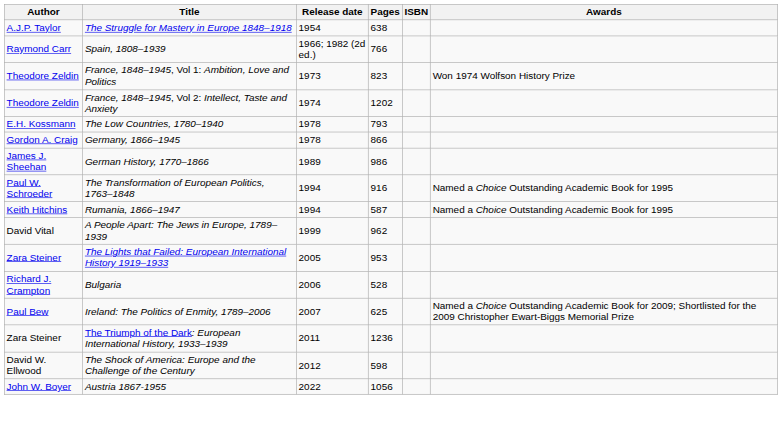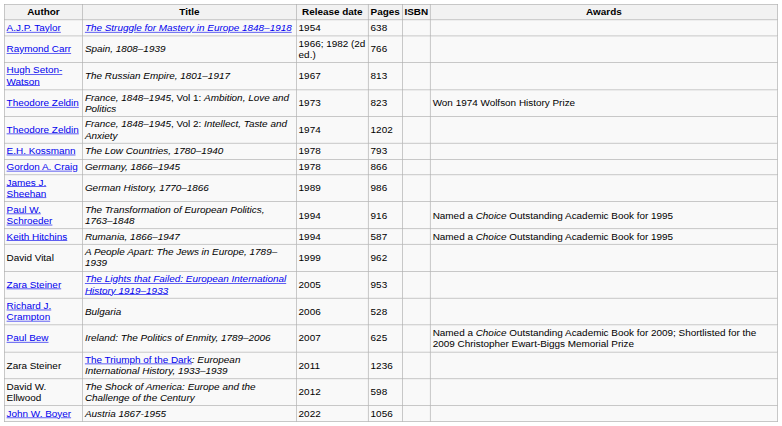 <table class="wikitable">
 <tr>
 <th>Author</th>
 <th>Title</th>
 <th>Release date</th>
 <th>Pages</th>
 <th>ISBN</th>
 <th>Awards</th>
 </tr>
 <tr>
 <td><a href='#'>A.J.P. Taylor</a></td>
 <td><em><a href='#'>The Struggle for Mastery in Europe 1848–1918</a></em></td>
 <td>1954</td>
 <td>638</td>
 <td></td>
 <td></td>
 </tr>
 <tr>
 <td><a href='#'>Raymond Carr</a></td>
 <td><em>Spain, 1808–1939</em></td>
 <td>1966; 1982 (2d ed.)</td>
 <td>766</td>
+<td></td>
+<td></td>
+</tr>
+<tr>
+<td><a href='#'>Hugh Seton-Watson</a></td>
+<td><em>The Russian Empire, 1801–1917</em></td>
+<td>1967</td>
+<td>813</td>
 <td></td>
 <td></td>
 </tr>
 <tr>
 <td><a href='#'>Theodore Zeldin</a></td>
 <td><em>France, 1848–1945</em>, Vol 1: <em>Ambition, Love and Politics</em></td>
 <td>1973</td>
 <td>823</td>
 <td></td>
 <td>Won 1974 Wolfson History Prize</td>
 </tr>
 <tr>
 <td><a href='#'>Theodore Zeldin</a></td>
 <td><em>France, 1848–1945</em>, Vol 2: <em>Intellect, Taste and Anxiety</em></td>
 <td>1974</td>
 <td>1202</td>
 <td></td>
 <td></td>
 </tr>
 <tr>
 <td><a href='#'>E.H. Kossmann</a></td>
 <td><em>The Low Countries, 1780–1940</em></td>
 <td>1978</td>
 <td>793</td>
 <td></td>
 <td></td>
 </tr>
 <tr>
 <td><a href='#'>Gordon A. Craig</a></td>
 <td><em>Germany, 1866–1945</em></td>
 <td>1978</td>
 <td>866</td>
 <td></td>
 <td></td>
 </tr>
 <tr>
 <td><a href='#'>James J. Sheehan</a></td>
 <td><em>German History, 1770–1866</em></td>
 <td>1989</td>
 <td>986</td>
 <td></td>
 <td></td>
 </tr>
 <tr>
 <td><a href='#'>Paul W. Schroeder</a></td>
 <td><em>The Transformation of European Politics, 1763–1848</em></td>
 <td>1994</td>
 <td>916</td>
 <td></td>
 <td>Named a <em>Choice</em> Outstanding Academic Book for 1995</td>
 </tr>
 <tr>
 <td><a href='#'>Keith Hitchins</a></td>
 <td><em>Rumania, 1866–1947</em></td>
 <td>1994</td>
 <td>587</td>
 <td></td>
 <td>Named a <em>Choice</em> Outstanding Academic Book for 1995</td>
 </tr>
 <tr>
 <td>David Vital</td>
 <td><em>A People Apart: The Jews in Europe, 1789–1939</em></td>
 <td>1999</td>
 <td>962</td>
 <td></td>
 <td></td>
 </tr>
 <tr>
 <td><a href='#'>Zara Steiner</a></td>
 <td><em><a href='#'>The Lights that Failed: European International History 1919–1933</a></em></td>
 <td>2005</td>
 <td>953</td>
 <td></td>
 <td></td>
 </tr>
 <tr>
 <td><a href='#'>Richard J. Crampton</a></td>
 <td><em>Bulgaria</em></td>
 <td>2006</td>
 <td>528</td>
 <td></td>
 <td></td>
 </tr>
 <tr>
 <td><a href='#'>Paul Bew</a></td>
 <td><em>Ireland: The Politics of Enmity, 1789–2006</em></td>
 <td>2007</td>
 <td>625</td>
 <td></td>
 <td>Named a <em>Choice</em> Outstanding Academic Book for 2009; Shortlisted for the 2009 Christopher Ewart-Biggs Memorial Prize</td>
 </tr>
 <tr>
 <td>Zara Steiner</td>
 <td><a href='#'>The Triumph of the Dark</a><em>: European International History, 1933–1939</em></td>
 <td>2011</td>
 <td>1236</td>
 <td></td>
 <td></td>
 </tr>
 <tr>
 <td>David W. Ellwood</td>
 <td><em>The Shock of America:  Europe and the Challenge of the Century</em></td>
 <td>2012</td>
 <td>598</td>
 <td></td>
 <td></td>
 </tr>
 <tr>
 <td><a href='#'>John W. Boyer</a></td>
 <td><em>Austria 1867-1955</em></td>
 <td>2022</td>
 <td>1056</td>
 <td></td>
 <td></td>
 </tr>
 </table>
